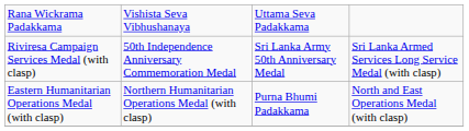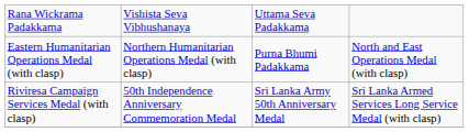 <table class="wikitable" style="margin:1em auto;">
 <tr>
 <td><a href='#'>Rana Wickrama Padakkama</a></td>
 <td><a href='#'>Vishista Seva Vibhushanaya</a></td>
 <td><a href='#'>Uttama Seva Padakkama</a></td>
+</tr>
+<tr>
+<td><a href='#'>Eastern Humanitarian Operations Medal</a> (with clasp)</td>
+<td><a href='#'>Northern Humanitarian Operations Medal</a> (with clasp)</td>
+<td><a href='#'>Purna Bhumi Padakkama</a></td>
+<td><a href='#'>North and East Operations Medal</a> (with clasp)</td>
 </tr>
 <tr>
 <td><a href='#'>Riviresa Campaign Services Medal</a> (with clasp)</td>
 <td><a href='#'>50th Independence Anniversary Commemoration Medal</a></td>
 <td><a href='#'>Sri Lanka Army 50th Anniversary Medal</a></td>
 <td><a href='#'>Sri Lanka Armed Services Long Service Medal</a> (with clasp)</td>
 </tr>
 <tr>
-<td><a href='#'>Eastern Humanitarian Operations Medal</a> (with clasp)</td>
-<td><a href='#'>Northern Humanitarian Operations Medal</a> (with clasp)</td>
-<td><a href='#'>Purna Bhumi Padakkama</a></td>
-<td><a href='#'>North and East Operations Medal</a> (with clasp)</td>
-</tr>
-<tr>
 </tr>
 </table>
